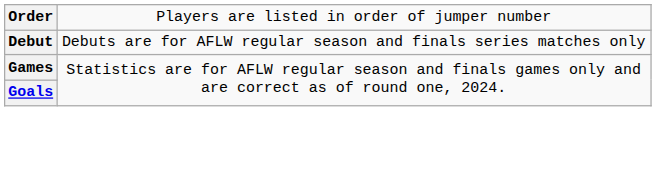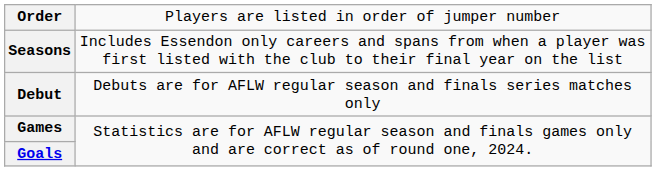 <table class="wikitable plainrowheaders"  style="font-size:90%; text-align:center; width:40%;">
 <tr>
 <th scope="row" style="text-align:center;">Order</th>
 <td>Players are listed in order of jumper number</td>
+</tr>
+<tr>
+<th scope="row" style="text-align:center;">Seasons</th>
+<td>Includes Essendon only careers and spans from when a player was first listed with the club to their final year on the list</td>
 </tr>
 <tr>
 <th scope="row" style="text-align:center;">Debut</th>
 <td>Debuts are for AFLW regular season and finals series matches only</td>
 </tr>
 <tr>
 <th scope="row" style="text-align:center;">Games</th>
 <td rowspan="2">Statistics are for AFLW regular season and finals games only and are correct as of round one, 2024.</td>
 </tr>
 <tr>
 <th scope="row" style="text-align:center;"><a href='#'>Goals</a></th>
 </tr>
 </table>
